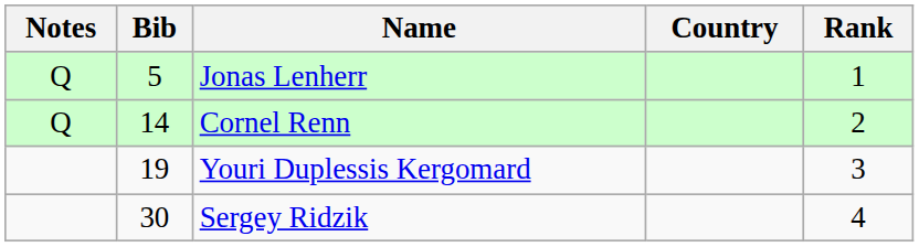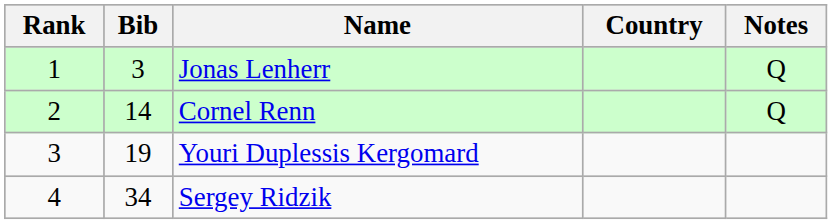 <table class="wikitable" style="text-align:center; width:490px">
 <tr>
-<th>Notes</th>
+<th>Rank</th>
 <th>Bib</th>
 <th>Name</th>
 <th>Country</th>
-<th>Rank</th>
+<th>Notes</th>
 </tr>
 <tr bgcolor=ccffcc>
-<td>Q</td>
-<td>5</td>
+<td>1</td>
+<td>3</td>
 <td align=left><a href='#'>Jonas Lenherr</a></td>
 <td align=left></td>
-<td>1</td>
+<td>Q</td>
 </tr>
 <tr bgcolor=ccffcc>
-<td>Q</td>
+<td>2</td>
 <td>14</td>
 <td align=left><a href='#'>Cornel Renn</a></td>
 <td align=left></td>
-<td>2</td>
+<td>Q</td>
 </tr>
 <tr>
-<td></td>
+<td>3</td>
 <td>19</td>
 <td align=left><a href='#'>Youri Duplessis Kergomard</a></td>
 <td align=left></td>
-<td>3</td>
+<td></td>
 </tr>
 <tr>
-<td></td>
-<td>30</td>
+<td>4</td>
+<td>34</td>
 <td align=left><a href='#'>Sergey Ridzik</a></td>
 <td align=left></td>
-<td>4</td>
+<td></td>
 </tr>
 </table>
